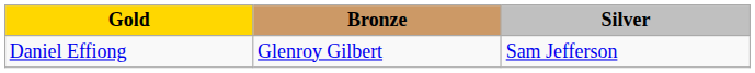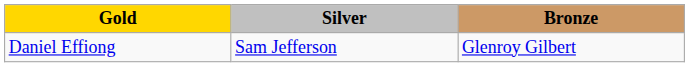 <table class="wikitable" style="text-align:left">
 <tr align="center">
 <td width=200 bgcolor=gold><strong>Gold</strong></td>
+<td width=200 bgcolor=silver><strong>Silver</strong></td>
 <td width=200 bgcolor=CC9966><strong>Bronze</strong></td>
-<td width=200 bgcolor=silver><strong>Silver</strong></td>
 </tr>
 <tr>
 <td><a href='#'>Daniel Effiong</a><br><em></em></td>
+<td><a href='#'>Sam Jefferson</a><br><em></em></td>
 <td><a href='#'>Glenroy Gilbert</a><br><em></em></td>
-<td><a href='#'>Sam Jefferson</a><br><em></em></td>
 </tr>
 </table>
